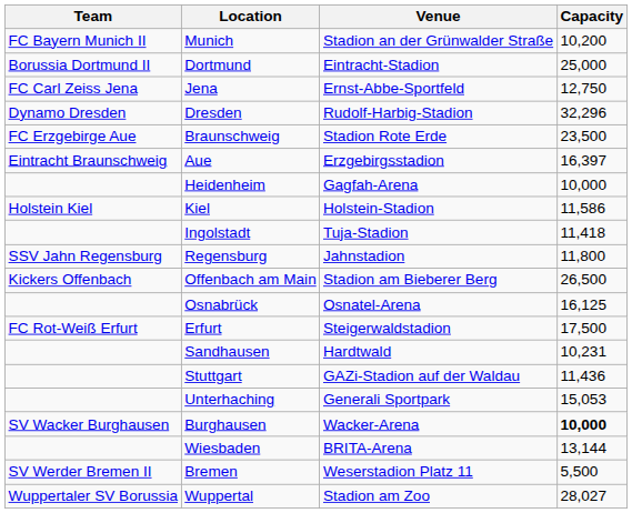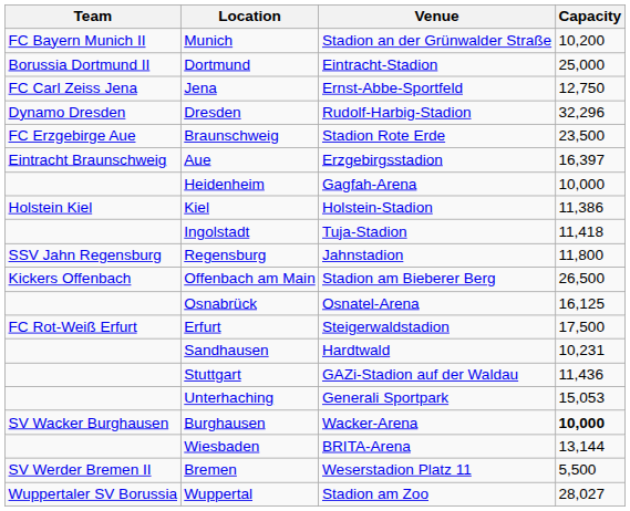 <table class="wikitable sortable">
 <tr>
 <th>Team</th>
 <th>Location</th>
 <th>Venue</th>
 <th>Capacity</th>
 </tr>
 <tr>
 <td><a href='#'>FC Bayern Munich II</a></td>
 <td><a href='#'>Munich</a></td>
 <td><a href='#'>Stadion an der Grünwalder Straße</a></td>
 <td>10,200</td>
 </tr>
 <tr>
 <td><a href='#'>Borussia Dortmund II</a></td>
 <td><a href='#'>Dortmund</a></td>
 <td><a href='#'>Eintracht-Stadion</a></td>
 <td>25,000</td>
 </tr>
 <tr>
 <td><a href='#'>FC Carl Zeiss Jena</a></td>
 <td><a href='#'>Jena</a></td>
 <td><a href='#'>Ernst-Abbe-Sportfeld</a></td>
 <td>12,750</td>
 </tr>
 <tr>
 <td><a href='#'>Dynamo Dresden</a></td>
 <td><a href='#'>Dresden</a></td>
 <td><a href='#'>Rudolf-Harbig-Stadion</a></td>
 <td>32,296</td>
 </tr>
 <tr>
 <td><a href='#'>FC Erzgebirge Aue</a></td>
 <td><a href='#'>Braunschweig</a></td>
 <td><a href='#'>Stadion Rote Erde</a></td>
 <td>23,500</td>
 </tr>
 <tr>
 <td><a href='#'>Eintracht Braunschweig</a></td>
 <td><a href='#'>Aue</a></td>
 <td><a href='#'>Erzgebirgsstadion</a></td>
 <td>16,397</td>
 </tr>
 <tr>
 <td></td>
 <td><a href='#'>Heidenheim</a></td>
 <td><a href='#'>Gagfah-Arena</a></td>
 <td>10,000</td>
 </tr>
 <tr>
 <td><a href='#'>Holstein Kiel</a></td>
 <td><a href='#'>Kiel</a></td>
 <td><a href='#'>Holstein-Stadion</a></td>
-<td>11,586</td>
+<td>11,386</td>
 </tr>
 <tr>
 <td></td>
 <td><a href='#'>Ingolstadt</a></td>
 <td><a href='#'>Tuja-Stadion</a></td>
 <td>11,418</td>
 </tr>
 <tr>
 <td><a href='#'>SSV Jahn Regensburg</a></td>
 <td><a href='#'>Regensburg</a></td>
 <td><a href='#'>Jahnstadion</a></td>
 <td>11,800</td>
 </tr>
 <tr>
 <td><a href='#'>Kickers Offenbach</a></td>
 <td><a href='#'>Offenbach am Main</a></td>
 <td><a href='#'>Stadion am Bieberer Berg</a></td>
 <td>26,500</td>
 </tr>
 <tr>
 <td></td>
 <td><a href='#'>Osnabrück</a></td>
 <td><a href='#'>Osnatel-Arena</a></td>
 <td>16,125</td>
 </tr>
 <tr>
 <td><a href='#'>FC Rot-Weiß Erfurt</a></td>
 <td><a href='#'>Erfurt</a></td>
 <td><a href='#'>Steigerwaldstadion</a></td>
 <td>17,500</td>
 </tr>
 <tr>
 <td></td>
 <td><a href='#'>Sandhausen</a></td>
 <td><a href='#'>Hardtwald</a></td>
 <td>10,231</td>
 </tr>
 <tr>
 <td></td>
 <td><a href='#'>Stuttgart</a></td>
 <td><a href='#'>GAZi-Stadion auf der Waldau</a></td>
 <td>11,436</td>
 </tr>
 <tr>
 <td></td>
 <td><a href='#'>Unterhaching</a></td>
 <td><a href='#'>Generali Sportpark</a></td>
 <td>15,053</td>
 </tr>
 <tr>
 <td><a href='#'>SV Wacker Burghausen</a></td>
 <td><a href='#'>Burghausen</a></td>
 <td><a href='#'>Wacker-Arena</a></td>
 <td><strong>10,000</strong></td>
 </tr>
 <tr>
 <td></td>
 <td><a href='#'>Wiesbaden</a></td>
 <td><a href='#'>BRITA-Arena</a></td>
 <td>13,144</td>
 </tr>
 <tr>
 <td><a href='#'>SV Werder Bremen II</a></td>
 <td><a href='#'>Bremen</a></td>
 <td><a href='#'>Weserstadion Platz 11</a></td>
 <td>5,500</td>
 </tr>
 <tr>
 <td><a href='#'>Wuppertaler SV Borussia</a></td>
 <td><a href='#'>Wuppertal</a></td>
 <td><a href='#'>Stadion am Zoo</a></td>
 <td>28,027</td>
 </tr>
 </table>
